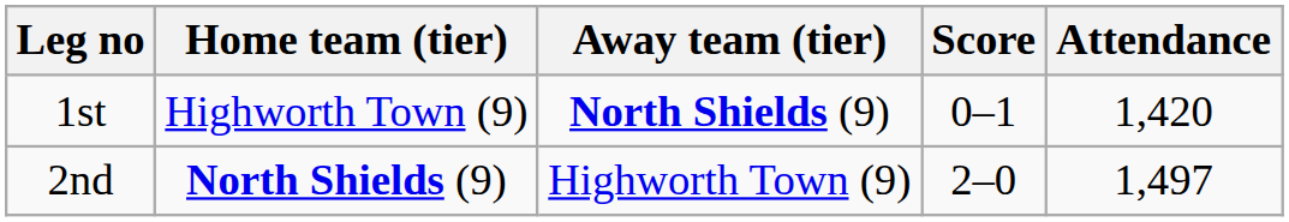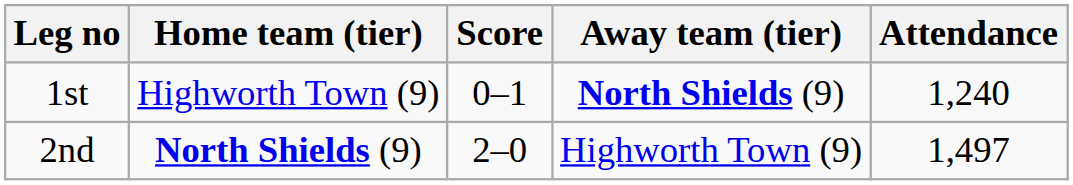 <table class="wikitable" style="text-align:center">
 <tr>
 <th>Leg no</th>
 <th>Home team (tier)</th>
+<th>Score</th>
 <th>Away team (tier)</th>
-<th>Score</th>
 <th>Attendance</th>
 </tr>
 <tr>
 <td>1st</td>
 <td><a href='#'>Highworth Town</a> (9)</td>
+<td>0–1</td>
 <td><strong><a href='#'>North Shields</a></strong> (9)</td>
-<td>0–1</td>
-<td>1,420</td>
+<td>1,240</td>
 </tr>
 <tr>
 <td>2nd</td>
 <td><strong><a href='#'>North Shields</a></strong> (9)</td>
+<td>2–0</td>
 <td><a href='#'>Highworth Town</a> (9)</td>
-<td>2–0</td>
 <td>1,497</td>
 </tr>
 </table>
